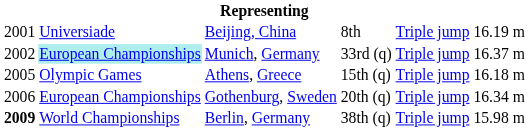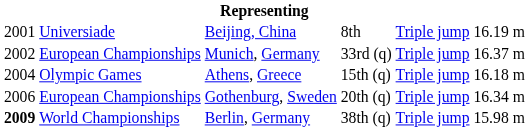 <table>
 <tr>
 <th colspan="6">Representing </th>
 </tr>
 <tr>
 <td>2001</td>
 <td><a href='#'>Universiade</a></td>
 <td><a href='#'>Beijing, China</a></td>
 <td>8th</td>
 <td><a href='#'>Triple jump</a></td>
 <td>16.19 m</td>
 </tr>
 <tr>
 <td>2002</td>
-<td style="background: paleturquoise;"><a href='#'>European Championships</a></td>
+<td><a href='#'>European Championships</a></td>
 <td><a href='#'>Munich</a>, <a href='#'>Germany</a></td>
 <td>33rd (q)</td>
 <td><a href='#'>Triple jump</a></td>
 <td>16.37 m</td>
 </tr>
 <tr>
-<td>2005</td>
+<td>2004</td>
 <td><a href='#'>Olympic Games</a></td>
 <td><a href='#'>Athens</a>, <a href='#'>Greece</a></td>
 <td>15th (q)</td>
 <td><a href='#'>Triple jump</a></td>
 <td>16.18 m</td>
 </tr>
 <tr>
 <td>2006</td>
 <td><a href='#'>European Championships</a></td>
 <td><a href='#'>Gothenburg</a>, <a href='#'>Sweden</a></td>
 <td>20th (q)</td>
 <td><a href='#'>Triple jump</a></td>
 <td>16.34 m</td>
 </tr>
 <tr>
 <td><strong>2009</strong></td>
 <td><a href='#'>World Championships</a></td>
 <td><a href='#'>Berlin</a>, <a href='#'>Germany</a></td>
 <td>38th (q)</td>
 <td><a href='#'>Triple jump</a></td>
 <td>15.98 m</td>
 </tr>
 </table>
